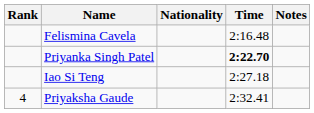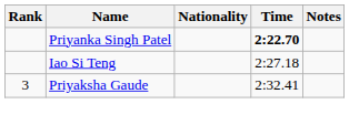 <table class="wikitable sortable" style="text-align:center">
 <tr>
 <th>Rank</th>
 <th>Name</th>
 <th>Nationality</th>
 <th>Time</th>
 <th>Notes</th>
-</tr>
-<tr>
-<td></td>
-<td align=left><a href='#'>Felismina Cavela</a></td>
-<td align=left></td>
-<td>2:16.48</td>
-<td></td>
 </tr>
 <tr>
 <td></td>
 <td align=left><a href='#'>Priyanka Singh Patel</a></td>
 <td align=left></td>
 <td><strong>2:22.70</strong></td>
 <td></td>
 </tr>
 <tr>
 <td></td>
 <td align=left><a href='#'>Iao Si Teng</a></td>
 <td align=left></td>
 <td>2:27.18</td>
 <td></td>
 </tr>
 <tr>
-<td>4</td>
+<td>3</td>
 <td align=left><a href='#'>Priyaksha Gaude</a></td>
 <td align=left></td>
 <td>2:32.41</td>
 <td></td>
 </tr>
 </table>
